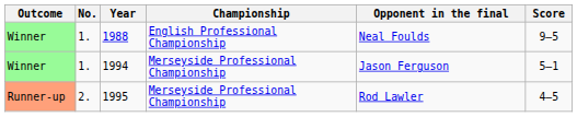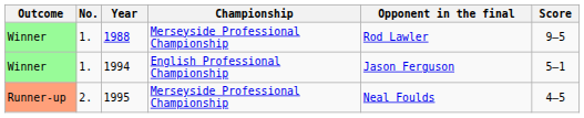 <table class="wikitable">
 <tr>
 <th width="80">Outcome</th>
 <th width="20">No.</th>
 <th width="50">Year</th>
 <th style="width:250px;">Championship</th>
 <th style="width:200px;">Opponent in the final</th>
 <th style="width:50px;">Score</th>
 </tr>
 <tr>
 <td style="background:#98FB98">Winner</td>
 <td>1.</td>
 <td><a href='#'>1988</a></td>
-<td><a href='#'>English Professional Championship</a></td>
-<td> <a href='#'>Neal Foulds</a></td>
+<td><a href='#'>Merseyside Professional Championship</a></td>
+<td> <a href='#'>Rod Lawler</a></td>
 <td align=center>9–5</td>
 </tr>
 <tr>
 <td style="background:#98FB98">Winner</td>
 <td>1.</td>
 <td>1994</td>
-<td><a href='#'>Merseyside Professional Championship</a></td>
+<td><a href='#'>English Professional Championship</a></td>
 <td> <a href='#'>Jason Ferguson</a></td>
 <td align=center>5–1</td>
 </tr>
 <tr>
 <td style="background:#ffa07a;">Runner-up</td>
 <td>2.</td>
 <td>1995</td>
 <td><a href='#'>Merseyside Professional Championship</a></td>
-<td> <a href='#'>Rod Lawler</a></td>
+<td> <a href='#'>Neal Foulds</a></td>
 <td align=center>4–5</td>
 </tr>
 </table>
